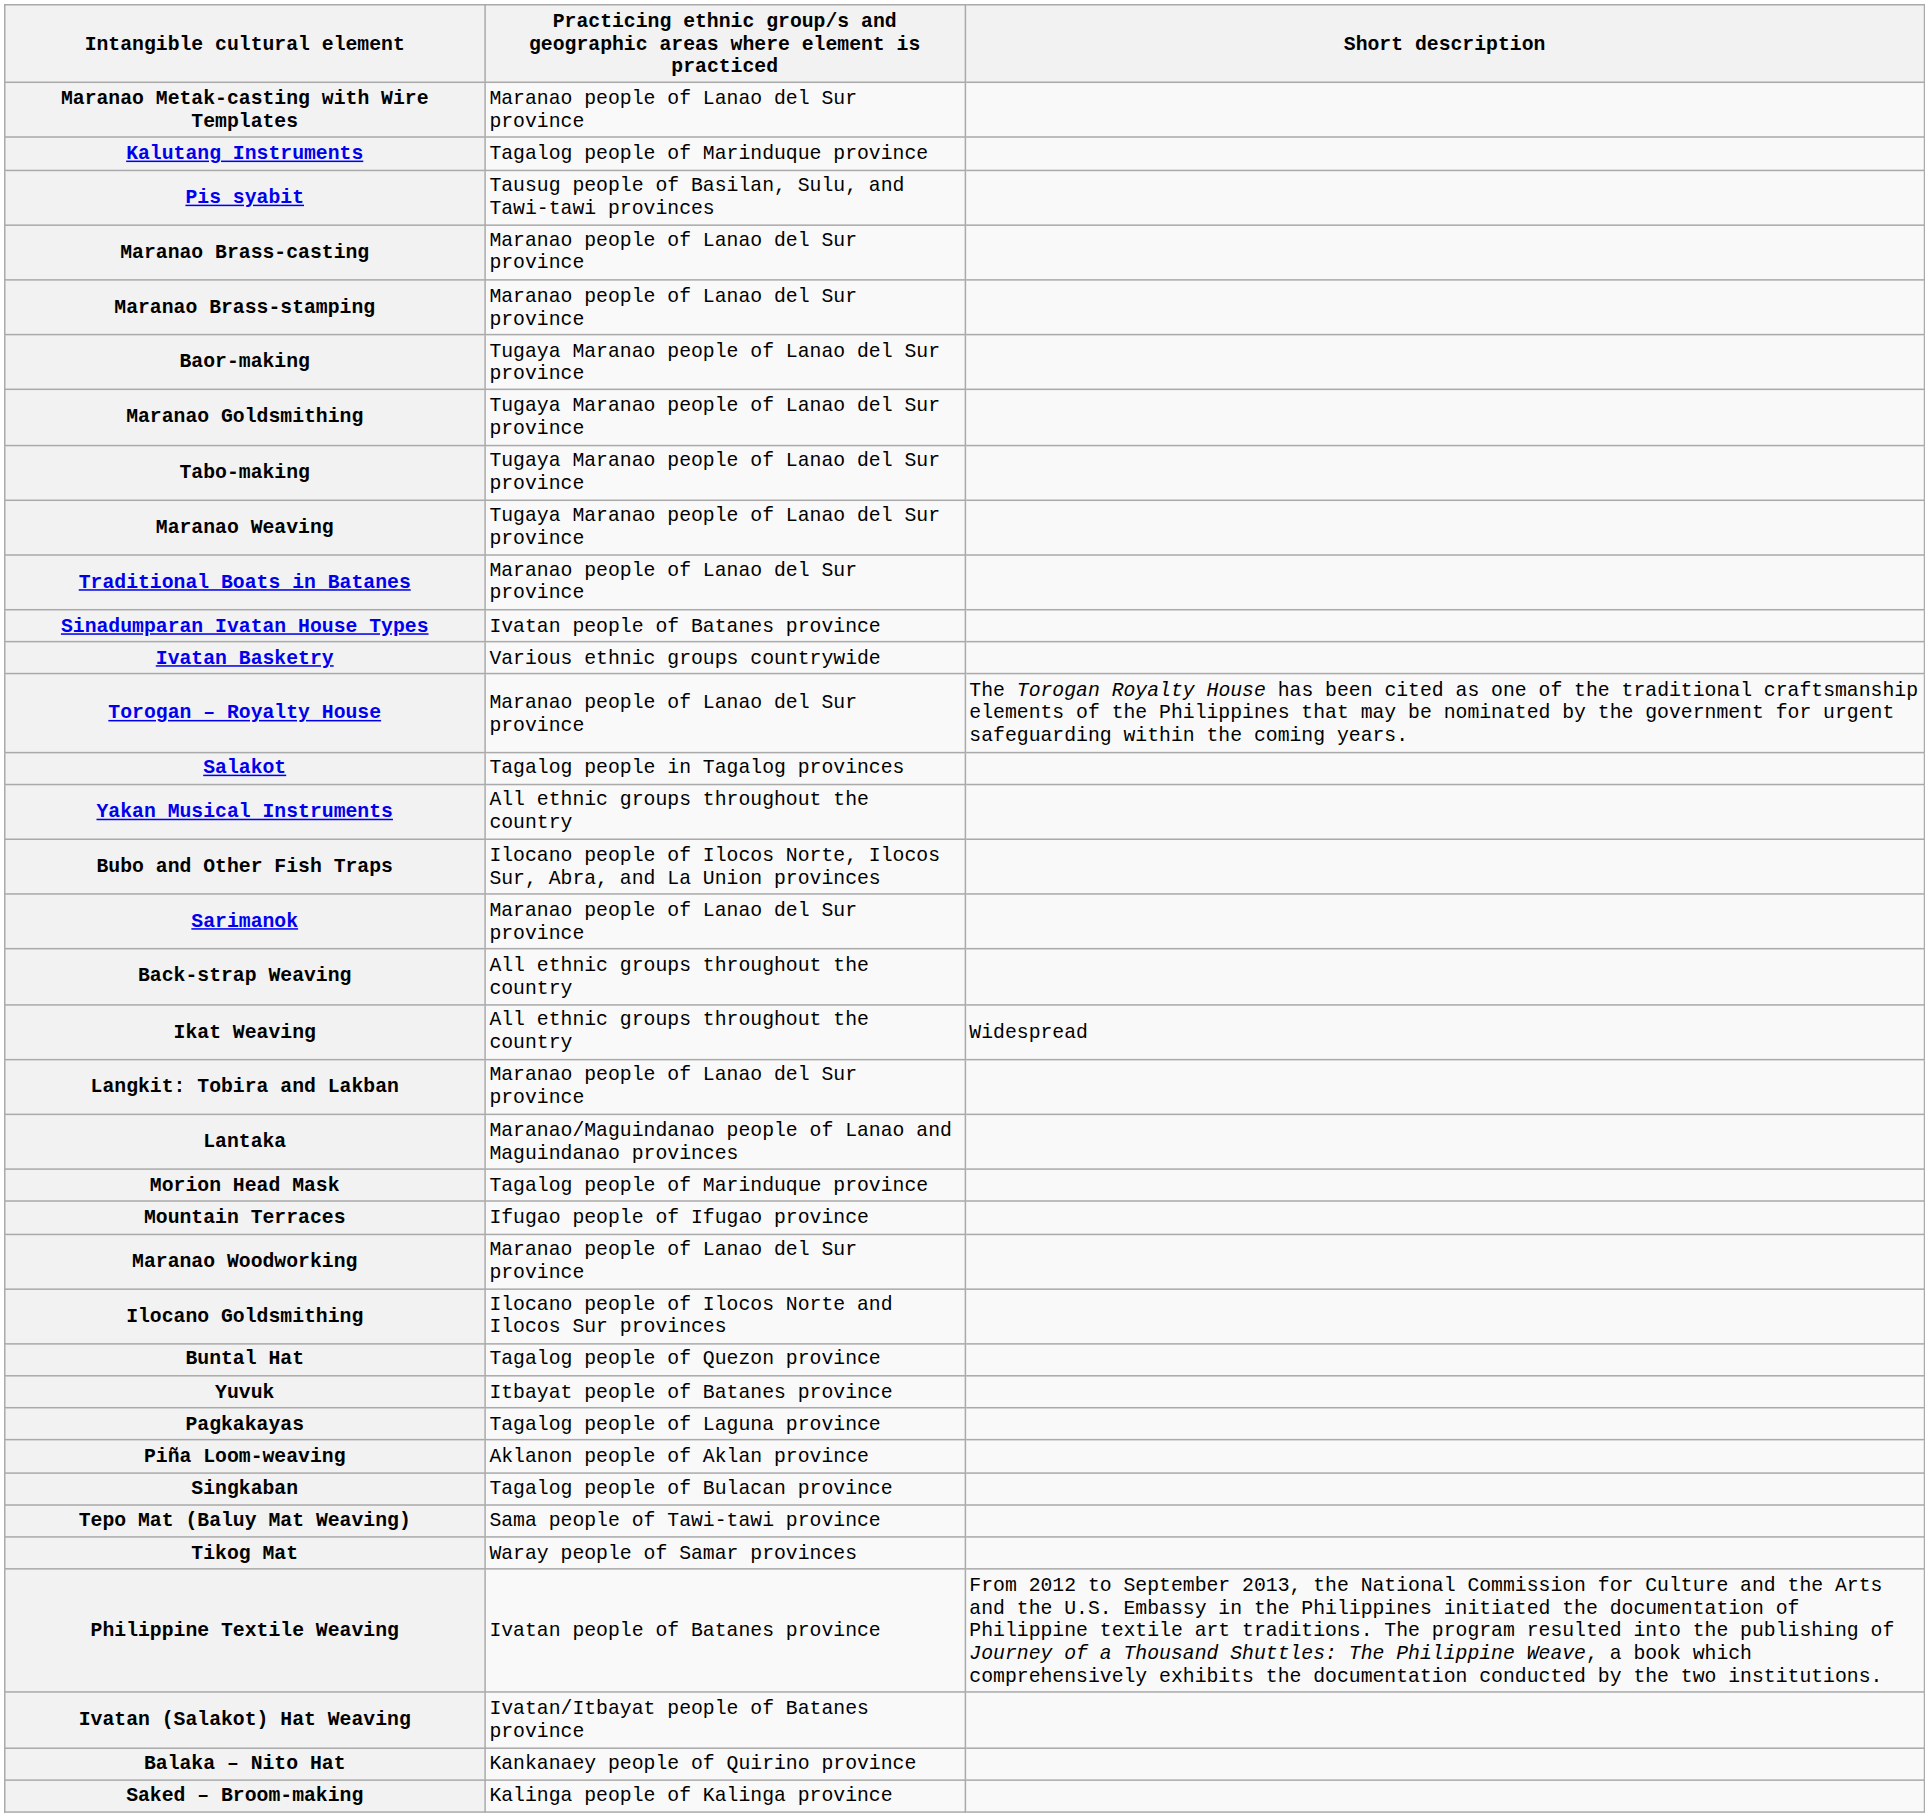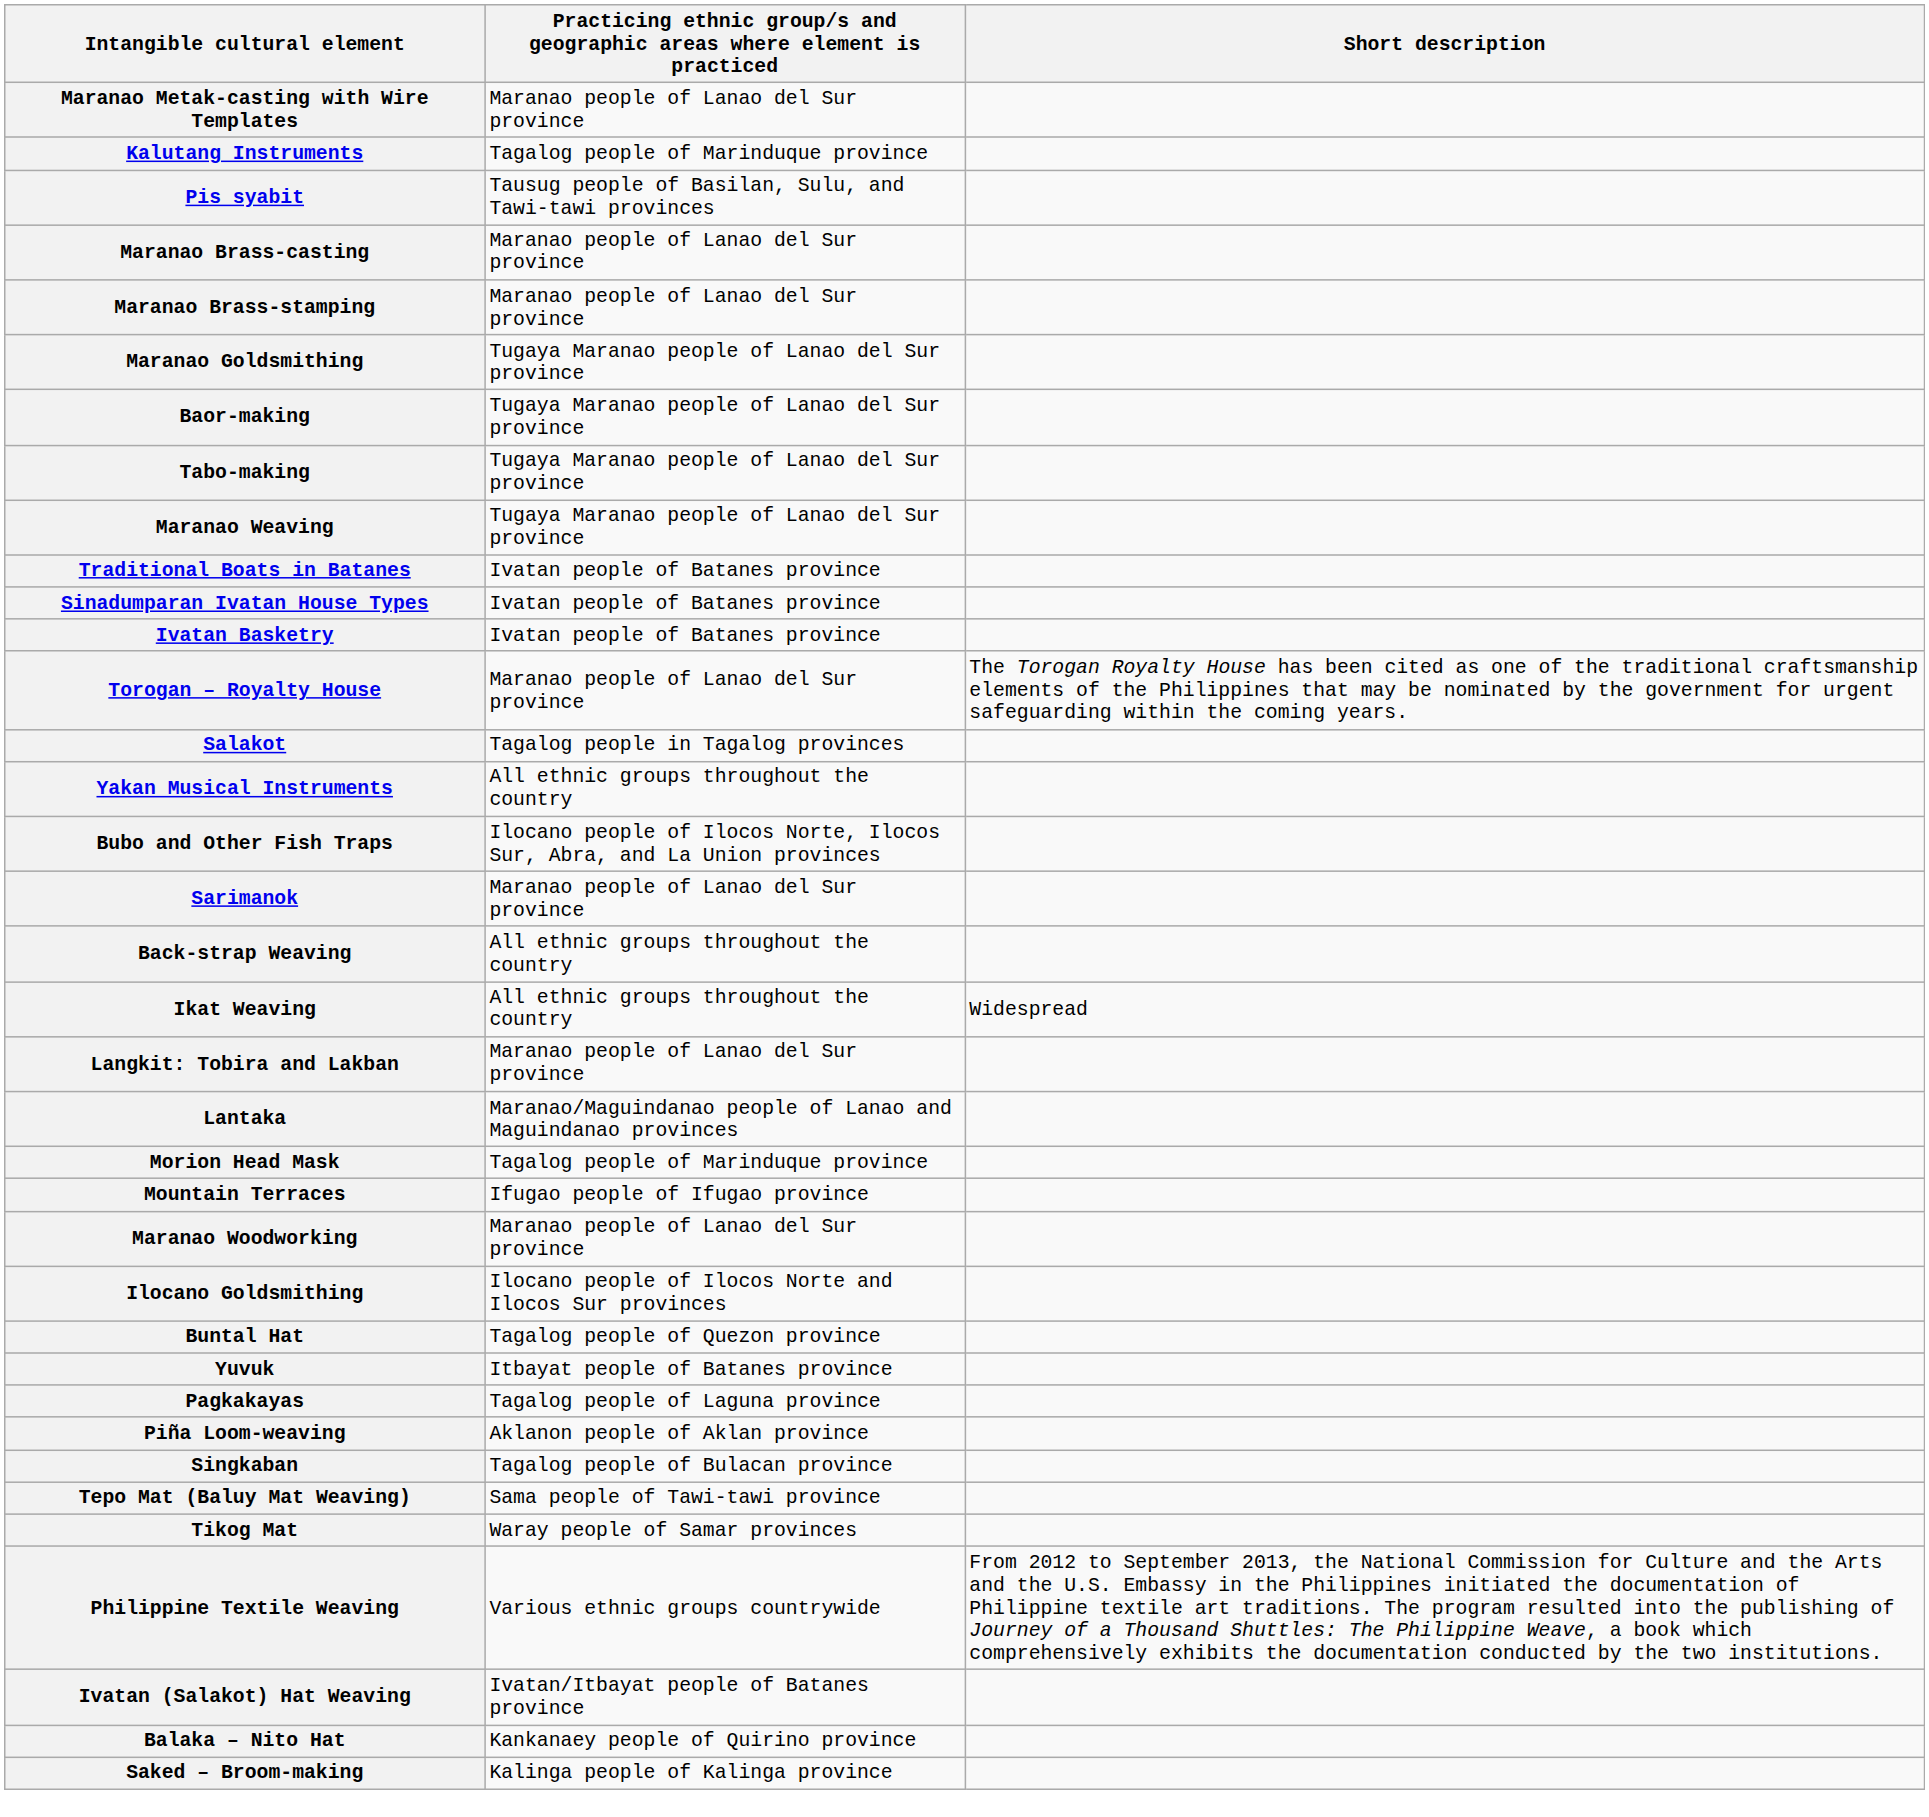 <table class="wikitable sortable plainrowheaders" style="width:100%;">
 <tr>
 <th scope="col" style="width:25%;">Intangible cultural element</th>
 <th scope="col" style="width:25%;">Practicing ethnic group/s and geographic areas where element is practiced</th>
 <th scope="col" style="width:50%;">Short description</th>
 </tr>
 <tr>
 <th scope="row">Maranao Metak-casting with Wire Templates</th>
 <td>Maranao people of Lanao del Sur province</td>
 <td></td>
 </tr>
 <tr>
 <th scope="row"><a href='#'>Kalutang Instruments</a></th>
 <td>Tagalog people of Marinduque province</td>
 <td></td>
 </tr>
 <tr>
 <th scope="row"><a href='#'>Pis syabit</a></th>
 <td>Tausug people of Basilan, Sulu, and Tawi-tawi provinces</td>
 <td></td>
 </tr>
 <tr>
 <th scope="row">Maranao Brass-casting</th>
 <td>Maranao people of Lanao del Sur province</td>
 <td></td>
 </tr>
 <tr>
 <th scope="row">Maranao Brass-stamping</th>
 <td>Maranao people of Lanao del Sur province</td>
 <td></td>
 </tr>
 <tr>
-<th scope="row">Baor-making</th>
+<th scope="row">Maranao Goldsmithing</th>
 <td>Tugaya Maranao people of Lanao del Sur province</td>
 <td></td>
 </tr>
 <tr>
-<th scope="row">Maranao Goldsmithing</th>
+<th scope="row">Baor-making</th>
 <td>Tugaya Maranao people of Lanao del Sur province</td>
 <td></td>
 </tr>
 <tr>
 <th scope="row">Tabo-making</th>
 <td>Tugaya Maranao people of Lanao del Sur province</td>
 <td></td>
 </tr>
 <tr>
 <th scope="row">Maranao Weaving</th>
 <td>Tugaya Maranao people of Lanao del Sur province</td>
 <td></td>
 </tr>
 <tr>
 <th scope="row"><a href='#'>Traditional Boats in Batanes</a></th>
-<td>Maranao people of Lanao del Sur province</td>
+<td>Ivatan people of Batanes province</td>
 <td></td>
 </tr>
 <tr>
 <th scope="row"><a href='#'>Sinadumparan Ivatan House Types</a></th>
 <td>Ivatan people of Batanes province</td>
 <td></td>
 </tr>
 <tr>
 <th scope="row"><a href='#'>Ivatan Basketry</a></th>
-<td>Various ethnic groups countrywide</td>
+<td>Ivatan people of Batanes province</td>
 <td></td>
 </tr>
 <tr>
 <th scope="row"><a href='#'>Torogan – Royalty House</a></th>
 <td>Maranao  people of Lanao del Sur province</td>
 <td>The <em>Torogan Royalty House</em> has been cited as one of the traditional craftsmanship elements of the Philippines that may be nominated by the government for urgent safeguarding within the coming years.</td>
 </tr>
 <tr>
 <th scope="row"><a href='#'>Salakot</a></th>
 <td>Tagalog people in Tagalog provinces</td>
 <td></td>
 </tr>
 <tr>
 <th scope="row"><a href='#'>Yakan Musical Instruments</a></th>
 <td>All ethnic groups throughout the country</td>
 <td></td>
 </tr>
 <tr>
 <th scope="row">Bubo and Other Fish Traps</th>
 <td>Ilocano people of Ilocos Norte, Ilocos Sur, Abra, and La Union provinces</td>
 <td></td>
 </tr>
 <tr>
 <th scope="row"><a href='#'>Sarimanok</a></th>
 <td>Maranao people of Lanao del Sur province</td>
 <td></td>
 </tr>
 <tr>
 <th scope="row">Back-strap Weaving</th>
 <td>All ethnic groups throughout the country</td>
 <td></td>
 </tr>
 <tr>
 <th scope="row">Ikat Weaving</th>
 <td>All ethnic groups throughout the country</td>
 <td>Widespread</td>
 </tr>
 <tr>
 <th scope="row">Langkit: Tobira and Lakban</th>
 <td>Maranao people of Lanao del Sur province</td>
 <td></td>
 </tr>
 <tr>
 <th scope="row">Lantaka</th>
 <td>Maranao/Maguindanao  people of Lanao and Maguindanao provinces</td>
 <td></td>
 </tr>
 <tr>
 <th scope="row">Morion Head Mask</th>
 <td>Tagalog people of Marinduque province</td>
 <td></td>
 </tr>
 <tr>
 <th scope="row">Mountain Terraces</th>
 <td>Ifugao people of Ifugao province</td>
 <td></td>
 </tr>
 <tr>
 <th scope="row">Maranao Woodworking</th>
 <td>Maranao people of Lanao del Sur province</td>
 <td></td>
 </tr>
 <tr>
 <th scope="row">Ilocano Goldsmithing</th>
 <td>Ilocano people of Ilocos Norte and Ilocos Sur provinces</td>
 <td></td>
 </tr>
 <tr>
 <th scope="row">Buntal Hat</th>
 <td>Tagalog people of Quezon province</td>
 <td></td>
 </tr>
 <tr>
 <th scope="row">Yuvuk</th>
 <td>Itbayat people of Batanes province</td>
 <td></td>
 </tr>
 <tr>
 <th scope="row">Pagkakayas</th>
 <td>Tagalog people of Laguna province</td>
 <td></td>
 </tr>
 <tr>
 <th scope="row">Piña Loom-weaving</th>
 <td>Aklanon people of Aklan province</td>
 <td></td>
 </tr>
 <tr>
 <th scope="row">Singkaban</th>
 <td>Tagalog people of Bulacan province</td>
 <td></td>
 </tr>
 <tr>
 <th scope="row">Tepo Mat (Baluy Mat Weaving)</th>
 <td>Sama people of Tawi-tawi province</td>
 <td></td>
 </tr>
 <tr>
 <th scope="row">Tikog Mat</th>
 <td>Waray people of Samar provinces</td>
 <td></td>
 </tr>
 <tr>
 <th scope="row">Philippine Textile Weaving</th>
-<td>Ivatan people of Batanes province</td>
+<td>Various ethnic groups countrywide</td>
 <td>From 2012 to September 2013, the National Commission for Culture and the Arts and the U.S. Embassy in the Philippines initiated the documentation of Philippine textile art traditions. The program resulted into the publishing of <em>Journey of a Thousand Shuttles: The Philippine Weave</em>, a book which comprehensively exhibits the documentation conducted by the two institutions.</td>
 </tr>
 <tr>
 <th scope="row">Ivatan (Salakot) Hat Weaving</th>
 <td>Ivatan/Itbayat people of Batanes province</td>
 <td></td>
 </tr>
 <tr>
 <th scope="row">Balaka – Nito Hat</th>
 <td>Kankanaey people of Quirino province</td>
 <td></td>
 </tr>
 <tr>
 <th scope="row">Saked – Broom-making</th>
 <td>Kalinga people of Kalinga province</td>
 <td></td>
 </tr>
 </table>
